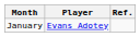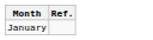 <table class="wikitable">
 <tr>
 <th>Month</th>
-<th>Player</th>
 <th>Ref.</th>
 </tr>
 <tr>
 <td>January</td>
-<td> <a href='#'>Evans Adotey</a></td>
 <td></td>
 </tr>
 </table>
